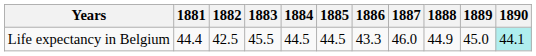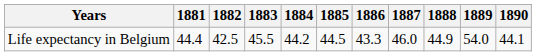 <table class="wikitable">
 <tr>
 <th>Years</th>
 <th>1881</th>
 <th>1882</th>
 <th>1883</th>
 <th>1884</th>
 <th>1885</th>
 <th>1886</th>
 <th>1887</th>
 <th>1888</th>
 <th>1889</th>
 <th>1890</th>
 </tr>
 <tr>
 <td>Life expectancy in Belgium</td>
 <td>44.4</td>
 <td>42.5</td>
 <td>45.5</td>
-<td>44.5</td>
+<td>44.2</td>
 <td>44.5</td>
 <td>43.3</td>
 <td>46.0</td>
 <td>44.9</td>
-<td>45.0</td>
-<td style="background: paleturquoise;">44.1</td>
+<td>54.0</td>
+<td>44.1</td>
 </tr>
 </table>
